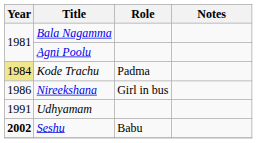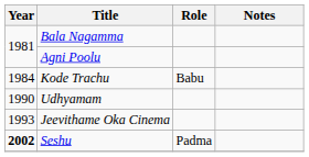 <table class="wikitable sortable">
 <tr>
 <th>Year</th>
 <th>Title</th>
 <th>Role</th>
 <th class="unsortable" style="width: 100px;">Notes</th>
 </tr>
 <tr>
 <td rowspan="2">1981</td>
 <td><em><a href='#'>Bala Nagamma</a></em></td>
 <td></td>
 <td></td>
 </tr>
 <tr>
 <td><em><a href='#'>Agni Poolu</a></em></td>
 <td></td>
 <td></td>
 </tr>
 <tr>
-<td style="background: khaki;">1984</td>
+<td>1984</td>
 <td><em>Kode Trachu</em></td>
-<td>Padma</td>
+<td>Babu</td>
 <td></td>
 </tr>
 <tr>
-<td>1986</td>
-<td><em><a href='#'>Nireekshana</a></em></td>
-<td>Girl in bus</td>
+<td>1990</td>
+<td><em>Udhyamam</em></td>
+<td></td>
 <td></td>
 </tr>
 <tr>
-<td>1991</td>
-<td><em>Udhyamam</em></td>
+<td>1993</td>
+<td><em>Jeevithame Oka Cinema</em></td>
 <td></td>
 <td></td>
 </tr>
 <tr>
 <td><strong>2002</strong></td>
 <td><em><a href='#'>Seshu</a></em></td>
-<td>Babu</td>
+<td>Padma</td>
 <td></td>
 </tr>
 <tr>
 </tr>
 </table>
